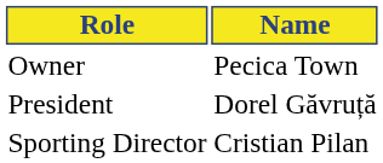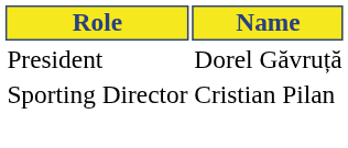 <table class="toccolours">
 <tr>
 <th style="background:#f5e81f;color:#294080;border:1px solid #294080;">Role</th>
 <th style="background:#f5e81f;color:#294080;border:1px solid #294080;">Name</th>
-</tr>
-<tr>
-<td>Owner</td>
-<td> Pecica Town</td>
 </tr>
 <tr>
 <td>President</td>
 <td> Dorel Găvruță</td>
 </tr>
 <tr>
 <td>Sporting Director</td>
 <td> Cristian Pilan</td>
 </tr>
 </table>
